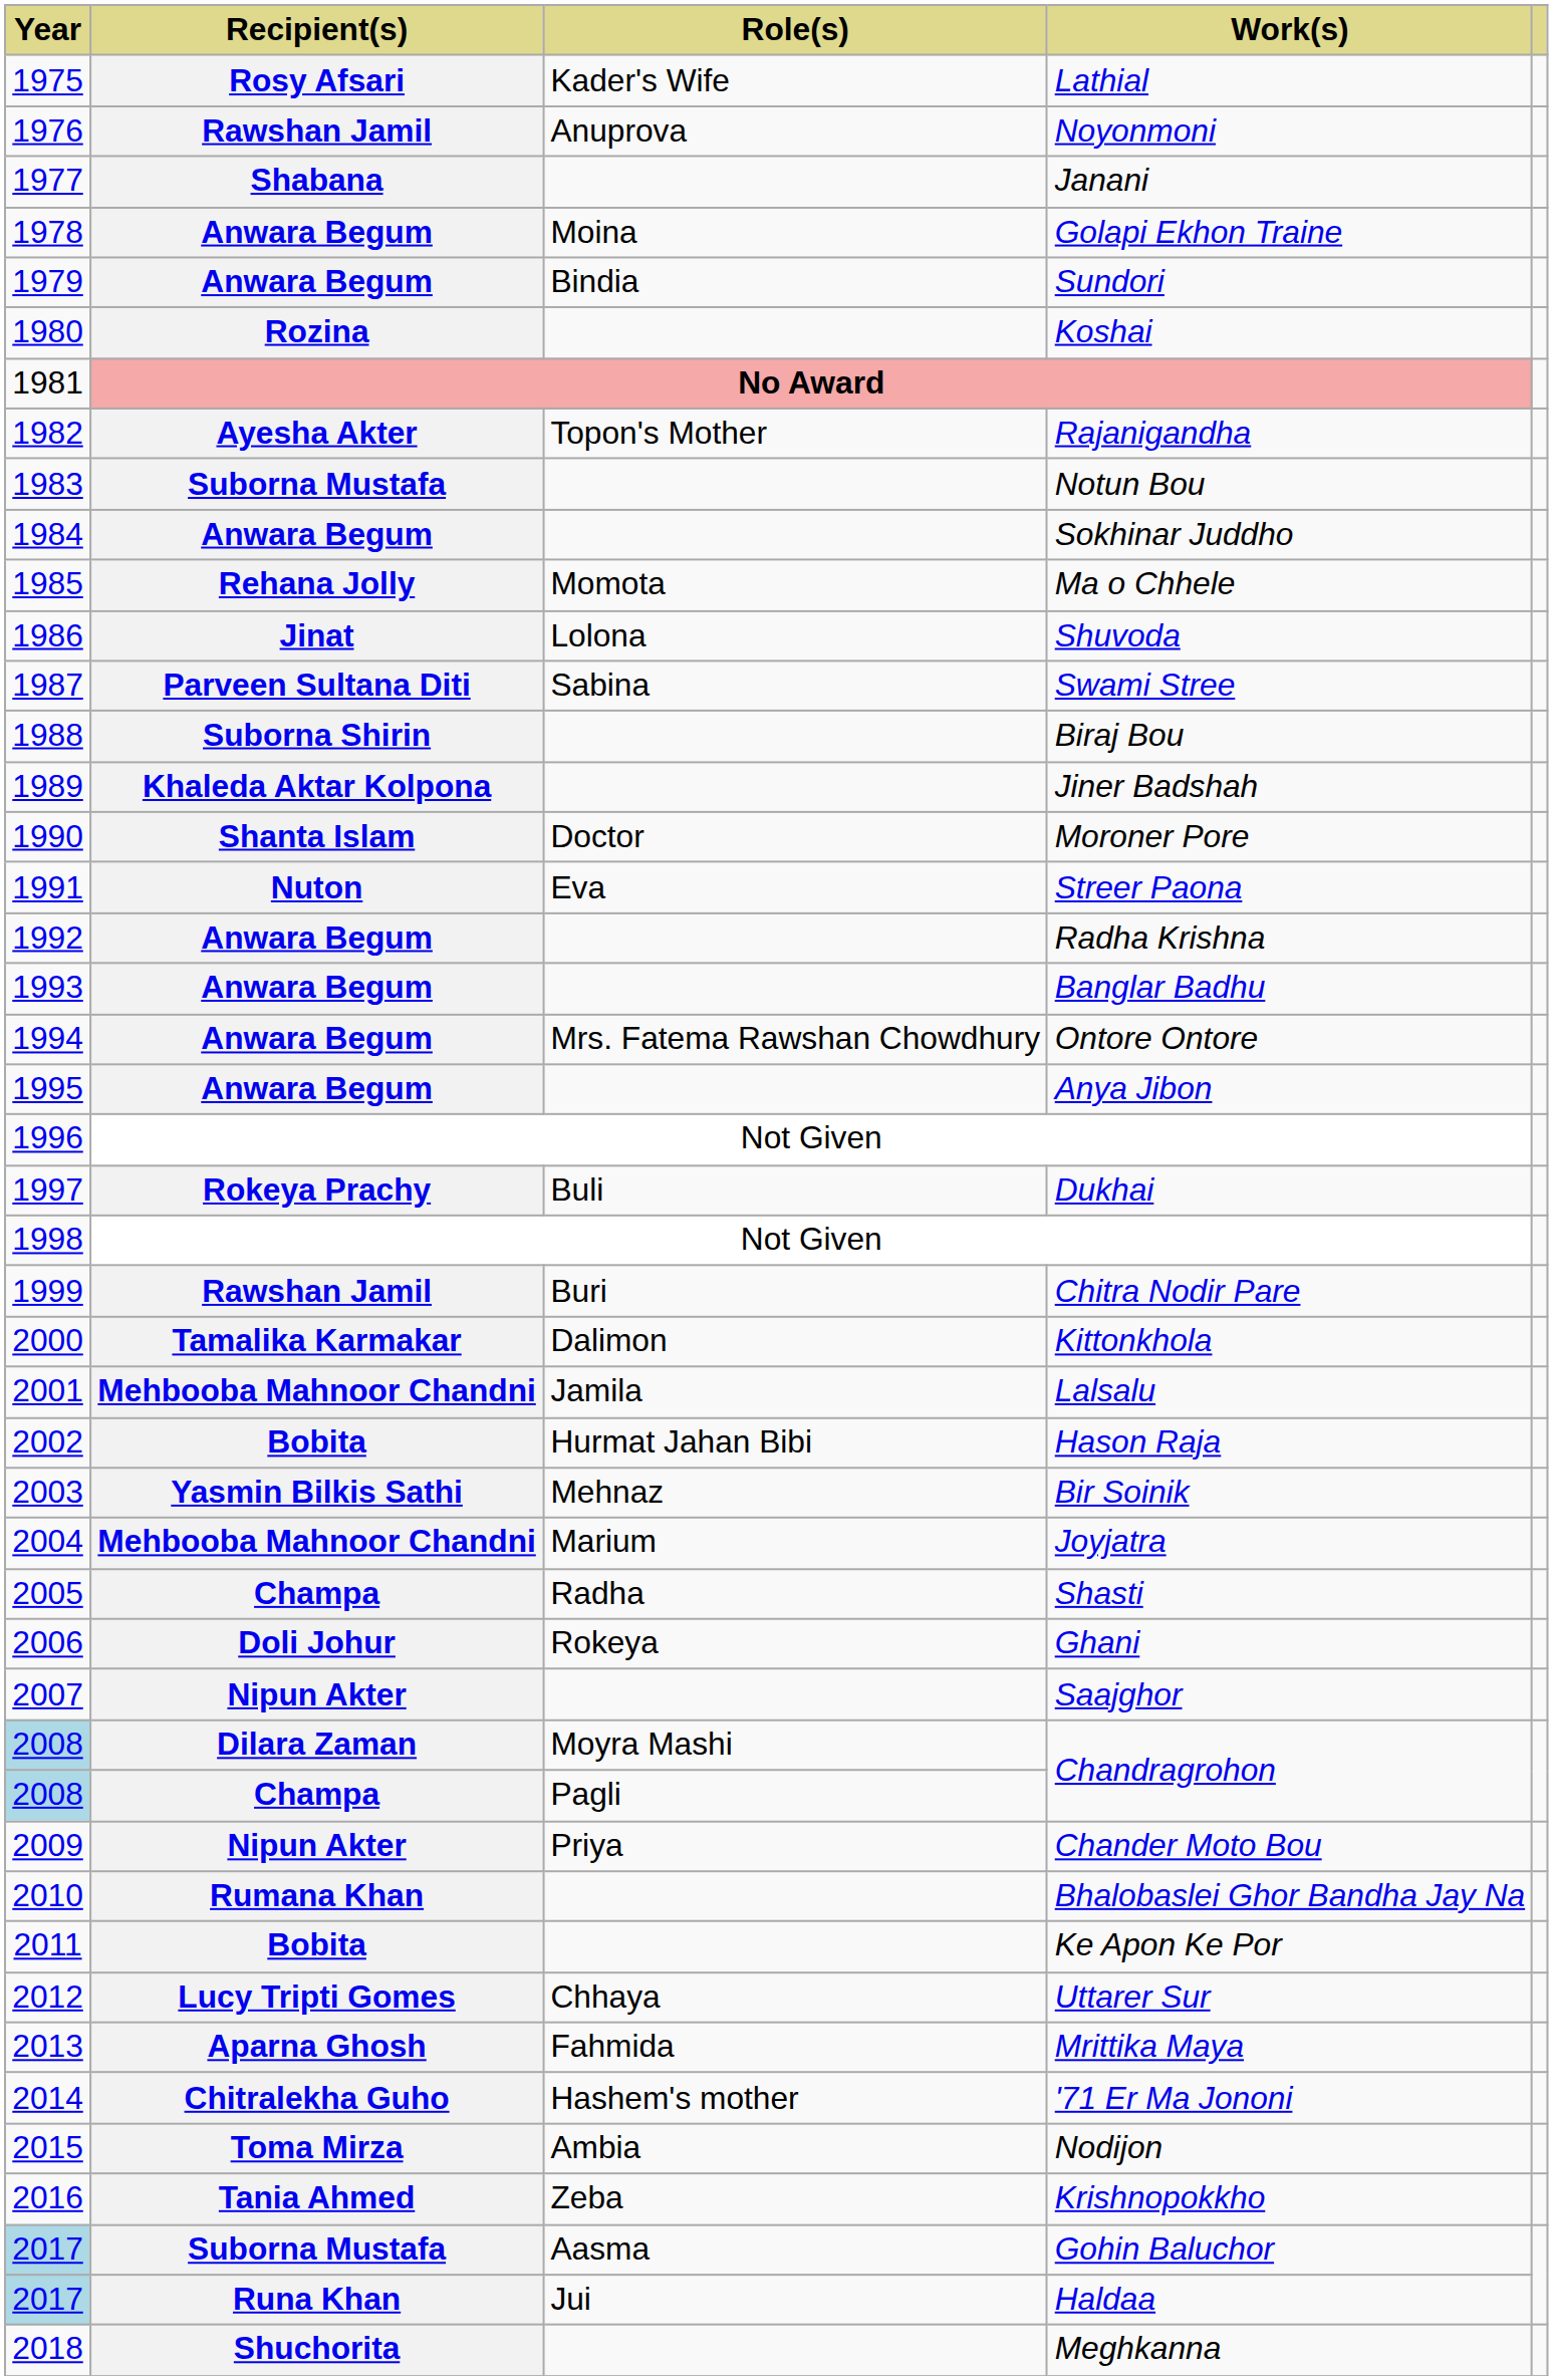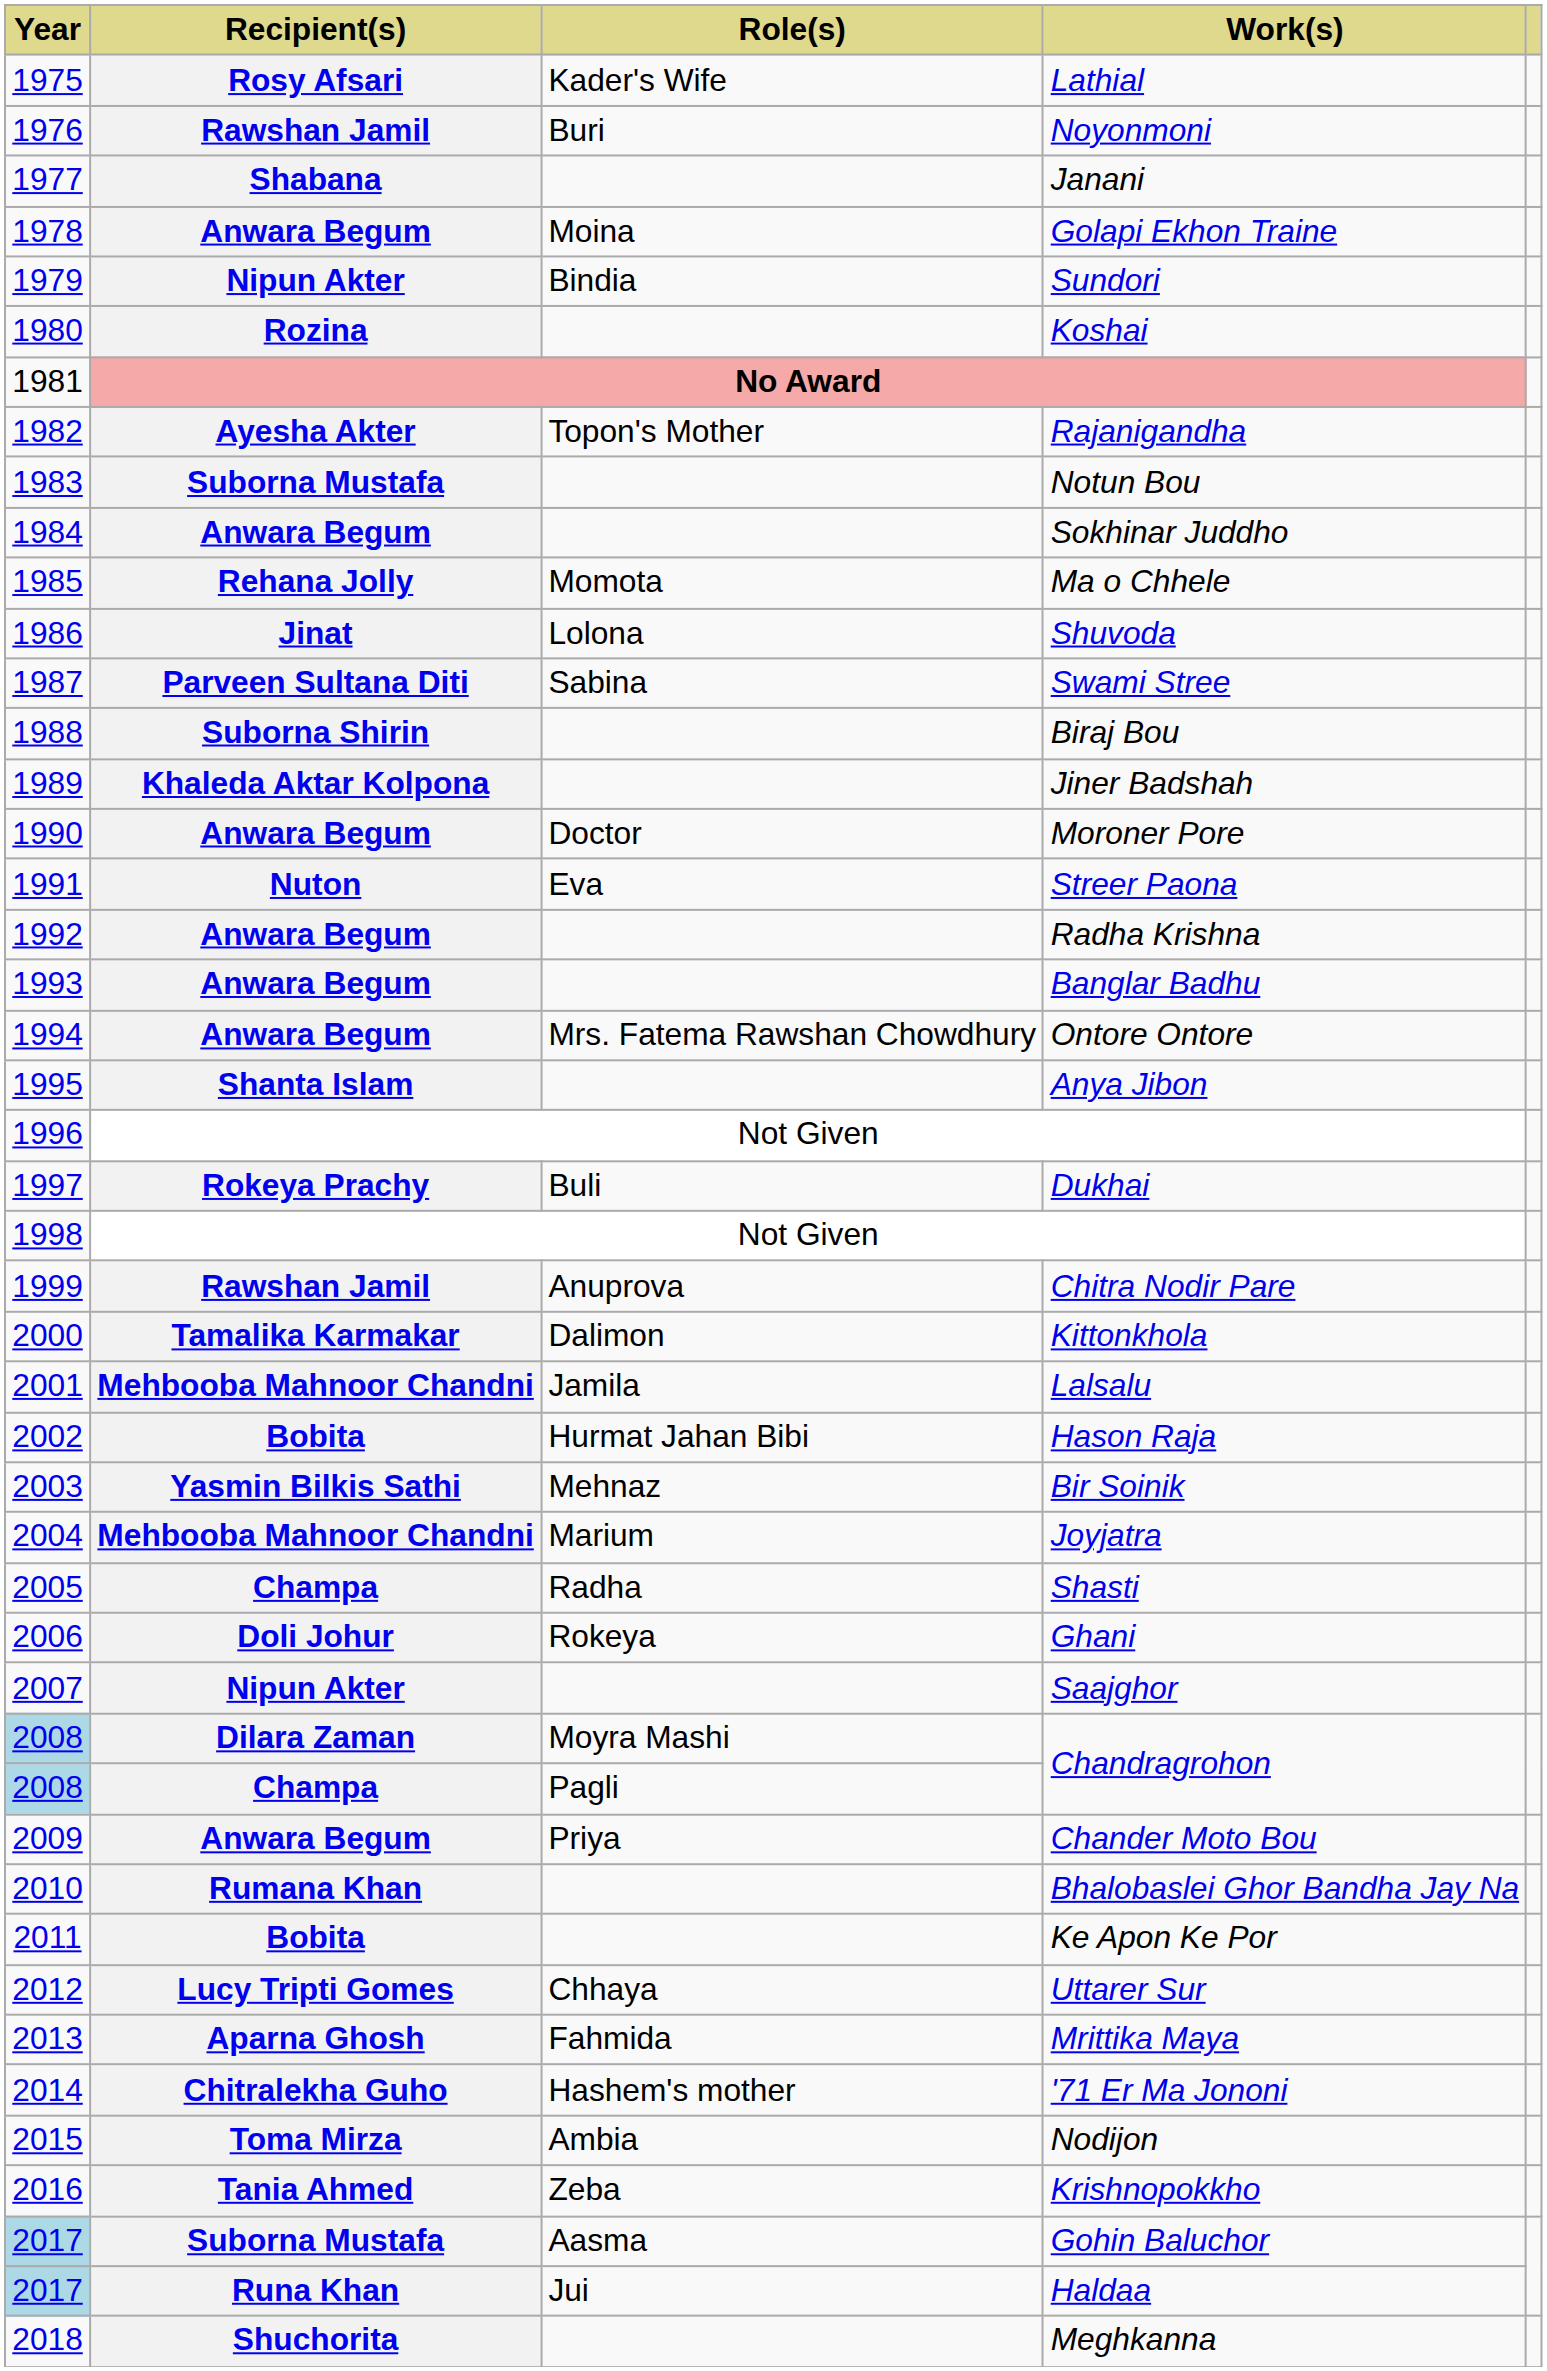 <table class="wikitable">
 <tr>
 <th style="background:#DFD98D;">Year</th>
 <th style="background:#DFD98D;">Recipient(s)</th>
 <th style="background:#DFD98D;">Role(s)</th>
 <th style="background:#DFD98D;">Work(s)</th>
 <th scope="col" class="unsortable" style="background:#DFD98D;"></th>
 </tr>
 <tr>
 <td style="text-align:center;"><a href='#'>1975<br></a></td>
 <th scope="row"><a href='#'>Rosy Afsari</a></th>
 <td>Kader's Wife</td>
 <td><em><a href='#'>Lathial</a></em></td>
 <td></td>
 </tr>
 <tr>
 <td style="text-align:center;"><a href='#'>1976<br></a></td>
 <th scope="row"><a href='#'>Rawshan Jamil</a></th>
-<td>Anuprova</td>
+<td>Buri</td>
 <td><em><a href='#'>Noyonmoni</a></em></td>
 <td></td>
 </tr>
 <tr>
 <td style="text-align:center;"><a href='#'>1977<br></a></td>
 <th scope="row"><a href='#'>Shabana</a></th>
 <td></td>
 <td><em>Janani</em></td>
 <td></td>
 </tr>
 <tr>
 <td style="text-align:center;"><a href='#'>1978<br></a></td>
 <th scope="row"><a href='#'>Anwara Begum</a></th>
 <td>Moina</td>
 <td><em><a href='#'>Golapi Ekhon Traine</a></em></td>
 <td></td>
 </tr>
 <tr>
 <td style="text-align:center;"><a href='#'>1979<br></a></td>
-<th scope="row"><a href='#'>Anwara Begum</a></th>
+<th scope="row"><a href='#'>Nipun Akter</a></th>
 <td>Bindia</td>
 <td><em><a href='#'>Sundori</a></em></td>
 <td></td>
 </tr>
 <tr>
 <td style="text-align:center;"><a href='#'>1980<br></a></td>
 <th scope="row"><a href='#'>Rozina</a></th>
 <td></td>
 <td><em><a href='#'>Koshai</a></em></td>
 <td></td>
 </tr>
 <tr>
 <td style="text-align:center;">1981</td>
 <th scope="row" style="background-color:#F5A9A9;text-align:center" colspan="3">No Award</th>
 <td></td>
 </tr>
 <tr>
 <td style="text-align:center;"><a href='#'>1982<br></a></td>
 <th scope="row"><a href='#'>Ayesha Akter</a></th>
 <td>Topon's Mother</td>
 <td><em><a href='#'>Rajanigandha</a></em></td>
 <td></td>
 </tr>
 <tr>
 <td style="text-align:center;"><a href='#'>1983<br></a></td>
 <th scope="row"><a href='#'>Suborna Mustafa</a></th>
 <td></td>
 <td><em>Notun Bou</em></td>
 <td></td>
 </tr>
 <tr>
 <td style="text-align:center;"><a href='#'>1984<br></a></td>
 <th scope="row"><a href='#'>Anwara Begum</a></th>
 <td></td>
 <td><em>Sokhinar Juddho</em></td>
 <td></td>
 </tr>
 <tr>
 <td style="text-align:center;"><a href='#'>1985<br></a></td>
 <th scope="row"><a href='#'>Rehana Jolly</a></th>
 <td>Momota</td>
 <td><em>Ma o Chhele</em></td>
 <td></td>
 </tr>
 <tr>
 <td style="text-align:center;"><a href='#'>1986<br></a></td>
 <th scope="row"><a href='#'>Jinat</a></th>
 <td>Lolona</td>
 <td><em><a href='#'>Shuvoda</a></em></td>
 <td></td>
 </tr>
 <tr>
 <td style="text-align:center;"><a href='#'>1987<br></a></td>
 <th scope="row"><a href='#'>Parveen Sultana Diti</a></th>
 <td>Sabina</td>
 <td><em><a href='#'>Swami Stree</a></em></td>
 <td></td>
 </tr>
 <tr>
 <td style="text-align:center;"><a href='#'>1988<br></a></td>
 <th scope="row"><a href='#'>Suborna Shirin</a></th>
 <td></td>
 <td><em>Biraj Bou</em></td>
 <td></td>
 </tr>
 <tr>
 <td style="text-align:center;"><a href='#'>1989<br></a></td>
 <th scope="row"><a href='#'>Khaleda Aktar Kolpona</a></th>
 <td></td>
 <td><em>Jiner Badshah</em></td>
 <td></td>
 </tr>
 <tr>
 <td style="text-align:center;"><a href='#'>1990<br></a></td>
-<th scope="row"><a href='#'>Shanta Islam</a></th>
+<th scope="row"><a href='#'>Anwara Begum</a></th>
 <td>Doctor</td>
 <td><em>Moroner Pore</em></td>
 <td></td>
 </tr>
 <tr>
 <td style="text-align:center;"><a href='#'>1991<br></a></td>
 <th scope="row"><a href='#'>Nuton</a></th>
 <td>Eva</td>
 <td><em><a href='#'>Streer Paona</a></em></td>
 <td></td>
 </tr>
 <tr>
 <td style="text-align:center;"><a href='#'>1992<br></a></td>
 <th scope="row"><a href='#'>Anwara Begum</a></th>
 <td></td>
 <td><em>Radha Krishna</em></td>
 <td></td>
 </tr>
 <tr>
 <td style="text-align:center;"><a href='#'>1993<br></a></td>
 <th scope="row"><a href='#'>Anwara Begum</a></th>
 <td></td>
 <td><em><a href='#'>Banglar Badhu</a></em></td>
 <td></td>
 </tr>
 <tr>
 <td style="text-align:center;"><a href='#'>1994<br></a></td>
 <th scope="row"><a href='#'>Anwara Begum</a></th>
 <td>Mrs. Fatema Rawshan Chowdhury</td>
 <td><em>Ontore Ontore</em></td>
 <td></td>
 </tr>
 <tr>
 <td style="text-align:center;"><a href='#'>1995<br></a></td>
-<th scope="row"><a href='#'>Anwara Begum</a></th>
+<th scope="row"><a href='#'>Shanta Islam</a></th>
 <td></td>
 <td><em><a href='#'>Anya Jibon</a></em></td>
 <td></td>
 </tr>
 <tr>
 <td style="text-align:center;"><a href='#'>1996<br></a></td>
 <td scope="row" style="background-color:#FFFFFF ;text-align:center" colspan="3">Not Given</td>
 <td></td>
 </tr>
 <tr>
 <td style="text-align:center;"><a href='#'>1997<br></a></td>
 <th scope="row"><a href='#'>Rokeya Prachy</a></th>
 <td>Buli</td>
 <td><em><a href='#'>Dukhai</a></em></td>
 <td></td>
 </tr>
 <tr>
 <td style="text-align:center;"><a href='#'>1998<br></a></td>
 <td scope="row" style="background-color:#FFFFFF ;text-align:center" colspan="3">Not Given</td>
 <td></td>
 </tr>
 <tr>
 <td style="text-align:center;"><a href='#'>1999<br></a></td>
 <th scope="row"><a href='#'>Rawshan Jamil</a></th>
-<td>Buri</td>
+<td>Anuprova</td>
 <td><em><a href='#'>Chitra Nodir Pare</a></em></td>
 <td></td>
 </tr>
 <tr>
 <td style="text-align:center;"><a href='#'>2000<br></a></td>
 <th scope="row"><a href='#'>Tamalika Karmakar</a></th>
 <td>Dalimon</td>
 <td><em><a href='#'>Kittonkhola</a></em></td>
 <td></td>
 </tr>
 <tr>
 <td style="text-align:center;"><a href='#'>2001<br></a></td>
 <th scope="row"><a href='#'>Mehbooba Mahnoor Chandni</a></th>
 <td>Jamila</td>
 <td><em><a href='#'>Lalsalu</a></em></td>
 <td></td>
 </tr>
 <tr>
 <td style="text-align:center;"><a href='#'>2002<br></a></td>
 <th scope="row"><a href='#'>Bobita</a></th>
 <td>Hurmat Jahan Bibi</td>
 <td><em><a href='#'>Hason Raja</a></em></td>
 <td></td>
 </tr>
 <tr>
 <td style="text-align:center;"><a href='#'>2003<br></a></td>
 <th scope="row"><a href='#'>Yasmin Bilkis Sathi</a></th>
 <td>Mehnaz</td>
 <td><em><a href='#'>Bir Soinik</a></em></td>
 <td></td>
 </tr>
 <tr>
 <td style="text-align:center;"><a href='#'>2004<br></a></td>
 <th scope="row"><a href='#'>Mehbooba Mahnoor Chandni</a></th>
 <td>Marium</td>
 <td><em><a href='#'>Joyjatra</a></em></td>
 <td></td>
 </tr>
 <tr>
 <td style="text-align:center;"><a href='#'>2005<br></a></td>
 <th scope="row"><a href='#'>Champa</a></th>
 <td>Radha</td>
 <td><em><a href='#'>Shasti</a></em></td>
 <td></td>
 </tr>
 <tr>
 <td style="text-align:center;"><a href='#'>2006<br></a></td>
 <th scope="row"><a href='#'>Doli Johur</a></th>
 <td>Rokeya</td>
 <td><em><a href='#'>Ghani</a></em></td>
 <td></td>
 </tr>
 <tr>
 <td style="text-align:center;"><a href='#'>2007<br></a></td>
 <th scope="row"><a href='#'>Nipun Akter</a></th>
 <td></td>
 <td><em><a href='#'>Saajghor</a></em></td>
 <td></td>
 </tr>
 <tr>
 <td style="background:#ADD8E6"><a href='#'>2008<br></a> </td>
 <th scope="row"><a href='#'>Dilara Zaman</a></th>
 <td>Moyra Mashi</td>
 <td rowspan="2"><em><a href='#'>Chandragrohon</a></em></td>
 <td rowspan="2"></td>
 </tr>
 <tr>
 <td style="background:#ADD8E6"><a href='#'>2008<br></a> </td>
 <th scope="row"><a href='#'>Champa</a></th>
 <td>Pagli</td>
 </tr>
 <tr>
 <td style="text-align:center;"><a href='#'>2009<br></a></td>
-<th scope="row"><a href='#'>Nipun Akter</a></th>
+<th scope="row"><a href='#'>Anwara Begum</a></th>
 <td>Priya</td>
 <td><em><a href='#'>Chander Moto Bou</a></em></td>
 <td></td>
 </tr>
 <tr>
 <td style="text-align:center;"><a href='#'>2010<br></a></td>
 <th scope="row"><a href='#'>Rumana Khan</a></th>
 <td></td>
 <td><em><a href='#'>Bhalobaslei Ghor Bandha Jay Na</a></em></td>
 <td></td>
 </tr>
 <tr>
 <td style="text-align:center;"><a href='#'>2011<br></a></td>
 <th scope="row"><a href='#'>Bobita</a></th>
 <td></td>
 <td><em>Ke Apon Ke Por</em></td>
 <td></td>
 </tr>
 <tr>
 <td style="text-align:center;"><a href='#'>2012<br></a></td>
 <th scope="row"><a href='#'>Lucy Tripti Gomes</a></th>
 <td>Chhaya</td>
 <td><em><a href='#'>Uttarer Sur</a></em></td>
 <td></td>
 </tr>
 <tr>
 <td style="text-align:center;"><a href='#'>2013<br></a></td>
 <th scope="row"><a href='#'>Aparna Ghosh</a></th>
 <td>Fahmida</td>
 <td><em><a href='#'>Mrittika Maya</a></em></td>
 <td></td>
 </tr>
 <tr>
 <td style="text-align:center;"><a href='#'>2014<br></a></td>
 <th scope="row"><a href='#'>Chitralekha Guho</a></th>
 <td>Hashem's mother</td>
 <td><em><a href='#'>'71 Er Ma Jononi</a></em></td>
 <td></td>
 </tr>
 <tr>
 <td style="text-align:center;"><a href='#'>2015<br></a></td>
 <th scope="row"><a href='#'>Toma Mirza</a></th>
 <td>Ambia</td>
 <td><em>Nodijon</em></td>
 <td></td>
 </tr>
 <tr>
 <td style="text-align:center;"><a href='#'>2016<br></a></td>
 <th scope="row"><a href='#'>Tania Ahmed</a></th>
 <td>Zeba</td>
 <td><em><a href='#'>Krishnopokkho</a></em></td>
 <td></td>
 </tr>
 <tr>
 <td style="background:#ADD8E6"><a href='#'>2017<br></a> </td>
 <th scope="row"><a href='#'>Suborna Mustafa</a></th>
 <td>Aasma</td>
 <td><em><a href='#'>Gohin Baluchor</a></em></td>
 <td rowspan="2"'></td>
 </tr>
 <tr>
 <td style="background:#ADD8E6"><a href='#'>2017<br></a> </td>
 <th scope="row"><a href='#'>Runa Khan</a></th>
 <td>Jui</td>
 <td><em><a href='#'>Haldaa</a></em></td>
 </tr>
 <tr>
 <td style="text-align:center;"><a href='#'>2018<br></a></td>
 <th scope="row"><a href='#'>Shuchorita</a></th>
 <td></td>
 <td><em>Meghkanna</em></td>
 <td></td>
 </tr>
 </table>
